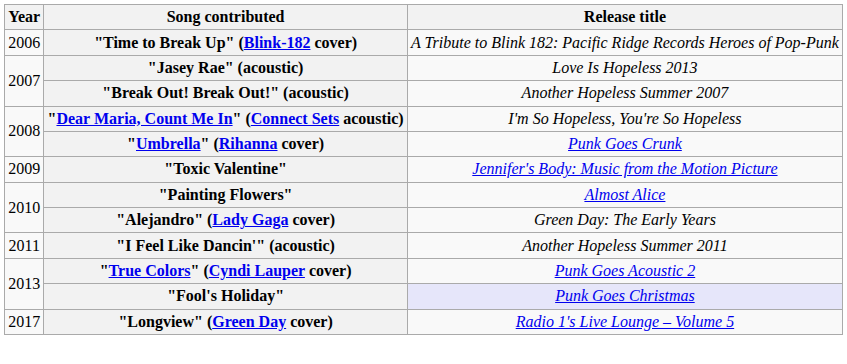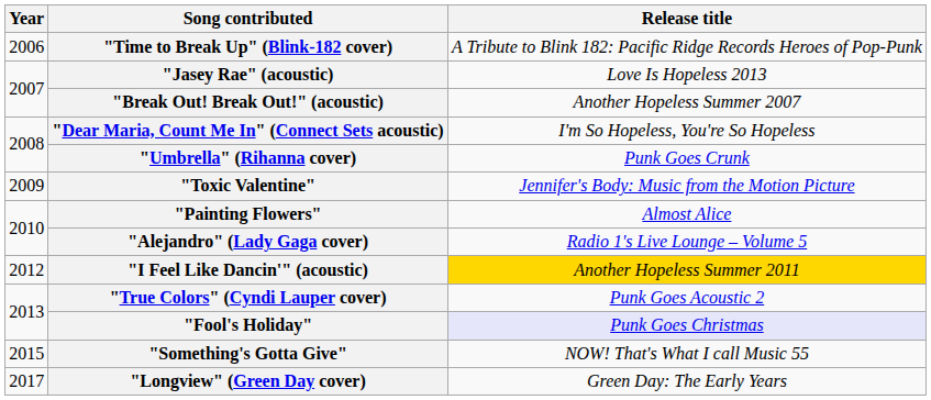 <table class="wikitable plainrowheaders" style="text-align:center;" border="1">
 <tr>
 <th>Year</th>
 <th>Song contributed</th>
 <th>Release title</th>
 </tr>
 <tr>
 <td>2006</td>
 <th scope="row">"Time to Break Up" (<a href='#'>Blink-182</a> cover)</th>
 <td><em>A Tribute to Blink 182: Pacific Ridge Records Heroes of Pop-Punk</em></td>
 </tr>
 <tr>
 <td rowspan=2>2007</td>
 <th scope="row">"Jasey Rae" (acoustic)</th>
 <td><em>Love Is Hopeless 2013</em></td>
 </tr>
 <tr>
 <th scope="row">"Break Out! Break Out!" (acoustic)</th>
 <td><em>Another Hopeless Summer 2007</em></td>
 </tr>
 <tr>
 <td rowspan=2>2008</td>
 <th scope="row">"<a href='#'>Dear Maria, Count Me In</a>" (<a href='#'>Connect Sets</a> acoustic)</th>
 <td><em>I'm So Hopeless, You're So Hopeless</em></td>
 </tr>
 <tr>
 <th scope="row">"<a href='#'>Umbrella</a>" (<a href='#'>Rihanna</a> cover)</th>
 <td><em><a href='#'>Punk Goes Crunk</a></em></td>
 </tr>
 <tr>
 <td>2009</td>
 <th scope="row">"Toxic Valentine"</th>
 <td><em><a href='#'>Jennifer's Body: Music from the Motion Picture</a></em></td>
 </tr>
 <tr>
 <td rowspan=2>2010</td>
 <th scope="row">"Painting Flowers"</th>
 <td><em><a href='#'>Almost Alice</a></em></td>
 </tr>
 <tr>
 <th scope="row">"Alejandro" (<a href='#'>Lady Gaga</a> cover)</th>
-<td><em>Green Day: The Early Years</em></td>
+<td><em><a href='#'>Radio 1's Live Lounge – Volume 5</a></em></td>
 </tr>
 <tr>
-<td>2011</td>
+<td>2012</td>
 <th scope="row">"I Feel Like Dancin'" (acoustic)</th>
-<td><em>Another Hopeless Summer 2011</em></td>
+<td style="background: gold;"><em>Another Hopeless Summer 2011</em></td>
 </tr>
 <tr>
 <td rowspan=2>2013</td>
 <th scope="row">"<a href='#'>True Colors</a>" (<a href='#'>Cyndi Lauper</a> cover)</th>
 <td><em><a href='#'>Punk Goes Acoustic 2</a></em></td>
 </tr>
 <tr>
 <th scope="row">"Fool's Holiday"</th>
 <td style="background: lavender;"><em><a href='#'>Punk Goes Christmas</a></em></td>
 </tr>
 <tr>
+<td>2015</td>
+<th scope="row">"Something's Gotta Give"</th>
+<td><em>NOW! That's What I call Music 55</em></td>
+</tr>
+<tr>
 <td>2017</td>
 <th scope="row">"Longview" (<a href='#'>Green Day</a> cover)</th>
-<td><em><a href='#'>Radio 1's Live Lounge – Volume 5</a></em></td>
+<td><em>Green Day: The Early Years</em></td>
 </tr>
 </table>
